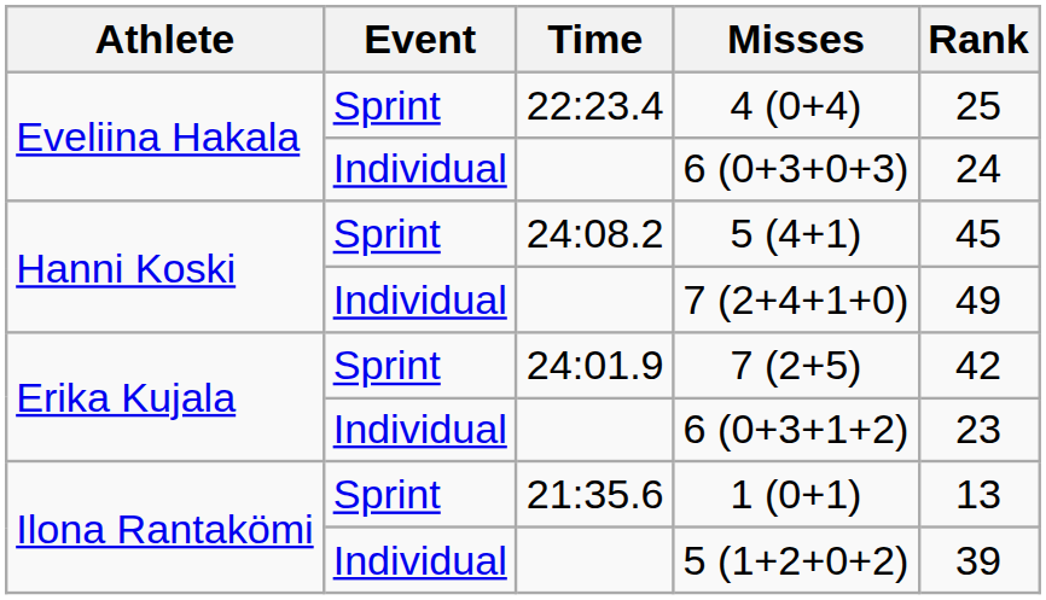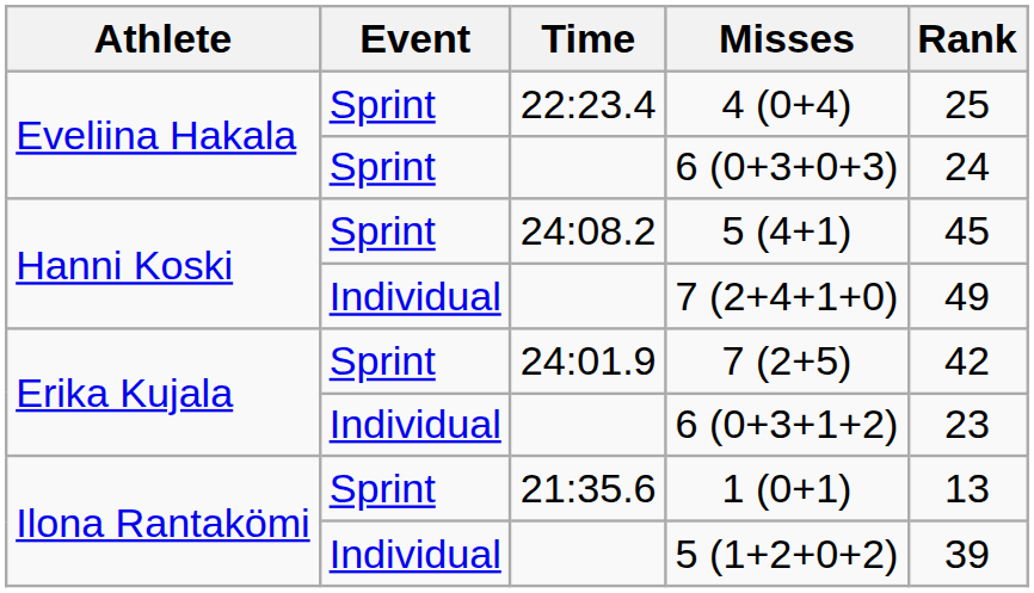 <table class="wikitable" style="font-size:90%">
 <tr>
 <th>Athlete</th>
 <th>Event</th>
 <th>Time</th>
 <th>Misses</th>
 <th>Rank</th>
 </tr>
 <tr align=center>
 <td align=left rowspan=2><a href='#'>Eveliina Hakala</a></td>
 <td align=left><a href='#'>Sprint</a></td>
 <td>22:23.4</td>
 <td>4 (0+4)</td>
 <td>25</td>
 </tr>
 <tr align=center>
-<td align=left><a href='#'>Individual</a></td>
+<td align=left><a href='#'>Sprint</a></td>
 <td></td>
 <td>6 (0+3+0+3)</td>
 <td>24</td>
 </tr>
 <tr align=center>
 <td align=left rowspan=2><a href='#'>Hanni Koski</a></td>
 <td align=left><a href='#'>Sprint</a></td>
 <td>24:08.2</td>
 <td>5 (4+1)</td>
 <td>45</td>
 </tr>
 <tr align=center>
 <td align=left><a href='#'>Individual</a></td>
 <td></td>
 <td>7 (2+4+1+0)</td>
 <td>49</td>
 </tr>
 <tr align=center>
 <td align=left rowspan=2><a href='#'>Erika Kujala</a></td>
 <td align=left><a href='#'>Sprint</a></td>
 <td>24:01.9</td>
 <td>7 (2+5)</td>
 <td>42</td>
 </tr>
 <tr align=center>
 <td align=left><a href='#'>Individual</a></td>
 <td></td>
 <td>6 (0+3+1+2)</td>
 <td>23</td>
 </tr>
 <tr align=center>
 <td align=left rowspan=2><a href='#'>Ilona Rantakömi</a></td>
 <td align=left><a href='#'>Sprint</a></td>
 <td>21:35.6</td>
 <td>1 (0+1)</td>
 <td>13</td>
 </tr>
 <tr align=center>
 <td align=left><a href='#'>Individual</a></td>
 <td></td>
 <td>5 (1+2+0+2)</td>
 <td>39</td>
 </tr>
 </table>
